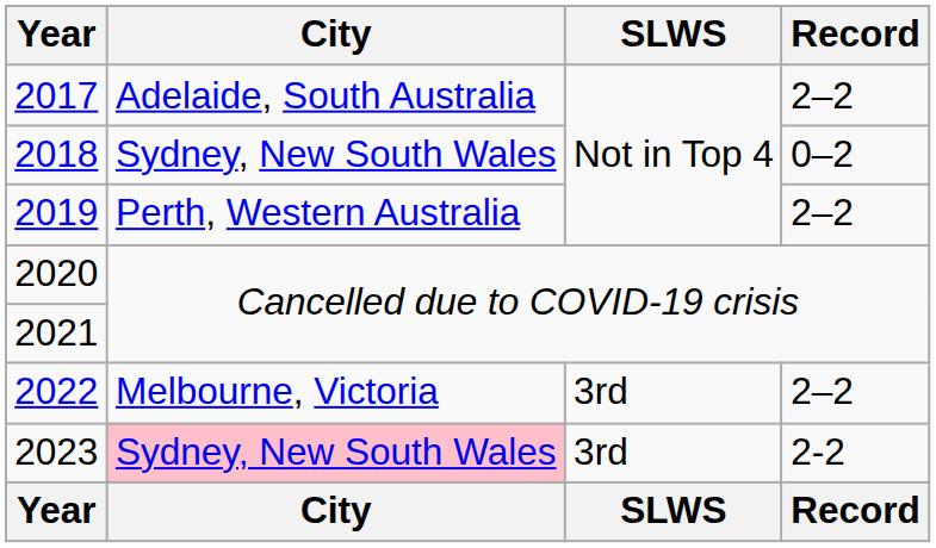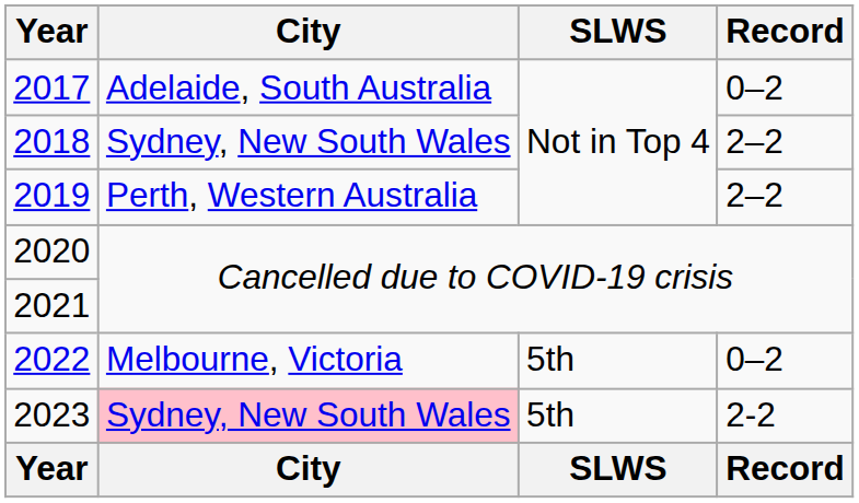 <table class="wikitable">
 <tr>
 <th>Year</th>
 <th>City</th>
 <th>SLWS</th>
 <th>Record</th>
 </tr>
 <tr>
 <td><a href='#'>2017</a></td>
 <td> <a href='#'>Adelaide</a>, <a href='#'>South Australia</a></td>
 <td rowspan=3>Not in Top 4</td>
-<td>2–2</td>
+<td>0–2</td>
 </tr>
 <tr>
 <td><a href='#'>2018</a></td>
 <td> <a href='#'>Sydney</a>, <a href='#'>New South Wales</a></td>
-<td>0–2</td>
+<td>2–2</td>
 </tr>
 <tr>
 <td><a href='#'>2019</a></td>
 <td> <a href='#'>Perth</a>, <a href='#'>Western Australia</a></td>
 <td>2–2</td>
 </tr>
 <tr>
 <td>2020</td>
 <td colspan=3 rowspan=2 style="text-align:center;"><em>Cancelled due to COVID-19 crisis</em></td>
 </tr>
 <tr>
 <td>2021</td>
 </tr>
 <tr>
 <td><a href='#'>2022</a></td>
 <td> <a href='#'>Melbourne</a>, <a href='#'>Victoria</a></td>
-<td>3rd</td>
-<td>2–2</td>
+<td>5th</td>
+<td>0–2</td>
 </tr>
 <tr>
 <td>2023</td>
 <td style="background: pink;"> <a href='#'>Sydney, New South Wales</a></td>
-<td>3rd</td>
+<td>5th</td>
 <td>2-2</td>
 </tr>
 <tr>
 <th>Year</th>
 <th>City</th>
 <th>SLWS</th>
 <th>Record</th>
 </tr>
 </table>
